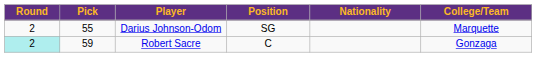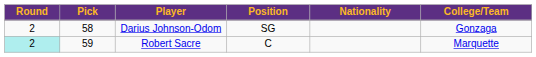 <table class="wikitable sortable sortable">
 <tr>
 <th style="background:#5c2f83; color:#fcb926; width:10%;">Round</th>
 <th style="background:#5c2f83; color:#fcb926; width:10%;">Pick</th>
 <th style="background:#5c2f83; color:#fcb926; width:20%;">Player</th>
 <th style="background:#5c2f83; color:#fcb926; width:15%;">Position</th>
 <th style="background:#5c2f83; color:#fcb926; width:20%;">Nationality</th>
 <th style="background:#5c2f83; color:#fcb926; width:20%;">College/Team</th>
 </tr>
 <tr style="text-align: center">
 </tr>
 <tr style="text-align: center">
 <td>2</td>
-<td>55</td>
+<td>58</td>
 <td><a href='#'>Darius Johnson-Odom</a></td>
 <td>SG</td>
 <td></td>
-<td><a href='#'>Marquette</a></td>
+<td><a href='#'>Gonzaga</a></td>
 </tr>
 <tr style="text-align: center">
 <td style="background: paleturquoise;">2</td>
 <td>59</td>
 <td><a href='#'>Robert Sacre</a></td>
 <td>C</td>
 <td></td>
-<td><a href='#'>Gonzaga</a></td>
+<td><a href='#'>Marquette</a></td>
 </tr>
 </table>
